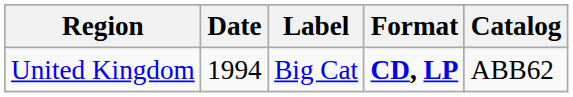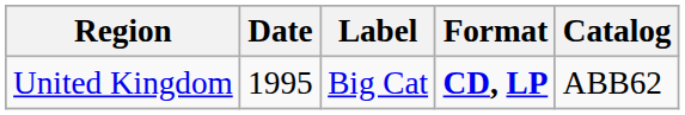 <table class="wikitable">
 <tr>
 <th>Region</th>
 <th>Date</th>
 <th>Label</th>
 <th>Format</th>
 <th>Catalog</th>
 </tr>
 <tr>
 <td><a href='#'>United Kingdom</a></td>
-<td>1994</td>
+<td>1995</td>
 <td><a href='#'>Big Cat</a></td>
 <td><strong><a href='#'>CD</a>, <a href='#'>LP</a></strong></td>
 <td>ABB62</td>
 </tr>
 </table>
